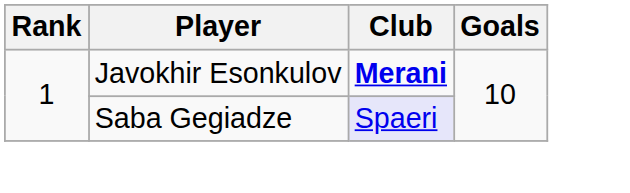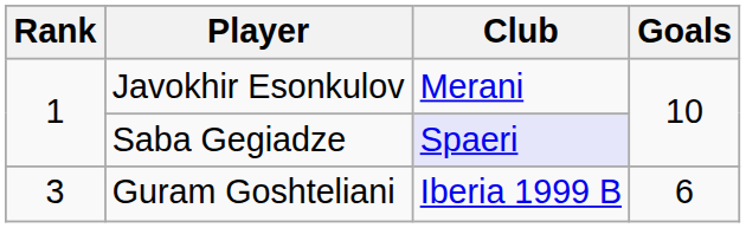 <table class="wikitable" style="text-align:center">
 <tr>
 <th>Rank</th>
 <th>Player</th>
 <th>Club</th>
 <th>Goals</th>
 </tr>
 <tr>
 <td rowspan="2">1</td>
 <td align="left"> Javokhir Esonkulov</td>
-<td align="left"><strong><a href='#'>Merani</a></strong></td>
+<td align="left"><a href='#'>Merani</a></td>
 <td rowspan="2">10</td>
 </tr>
 <tr>
 <td align="left"> Saba Gegiadze</td>
 <td align="left" style="background: lavender;"><a href='#'>Spaeri</a></td>
 </tr>
+<tr>
+<td>3</td>
+<td align="left"> Guram Goshteliani</td>
+<td align="left"><a href='#'>Iberia 1999 B</a></td>
+<td>6</td>
+</tr>
 </table>
